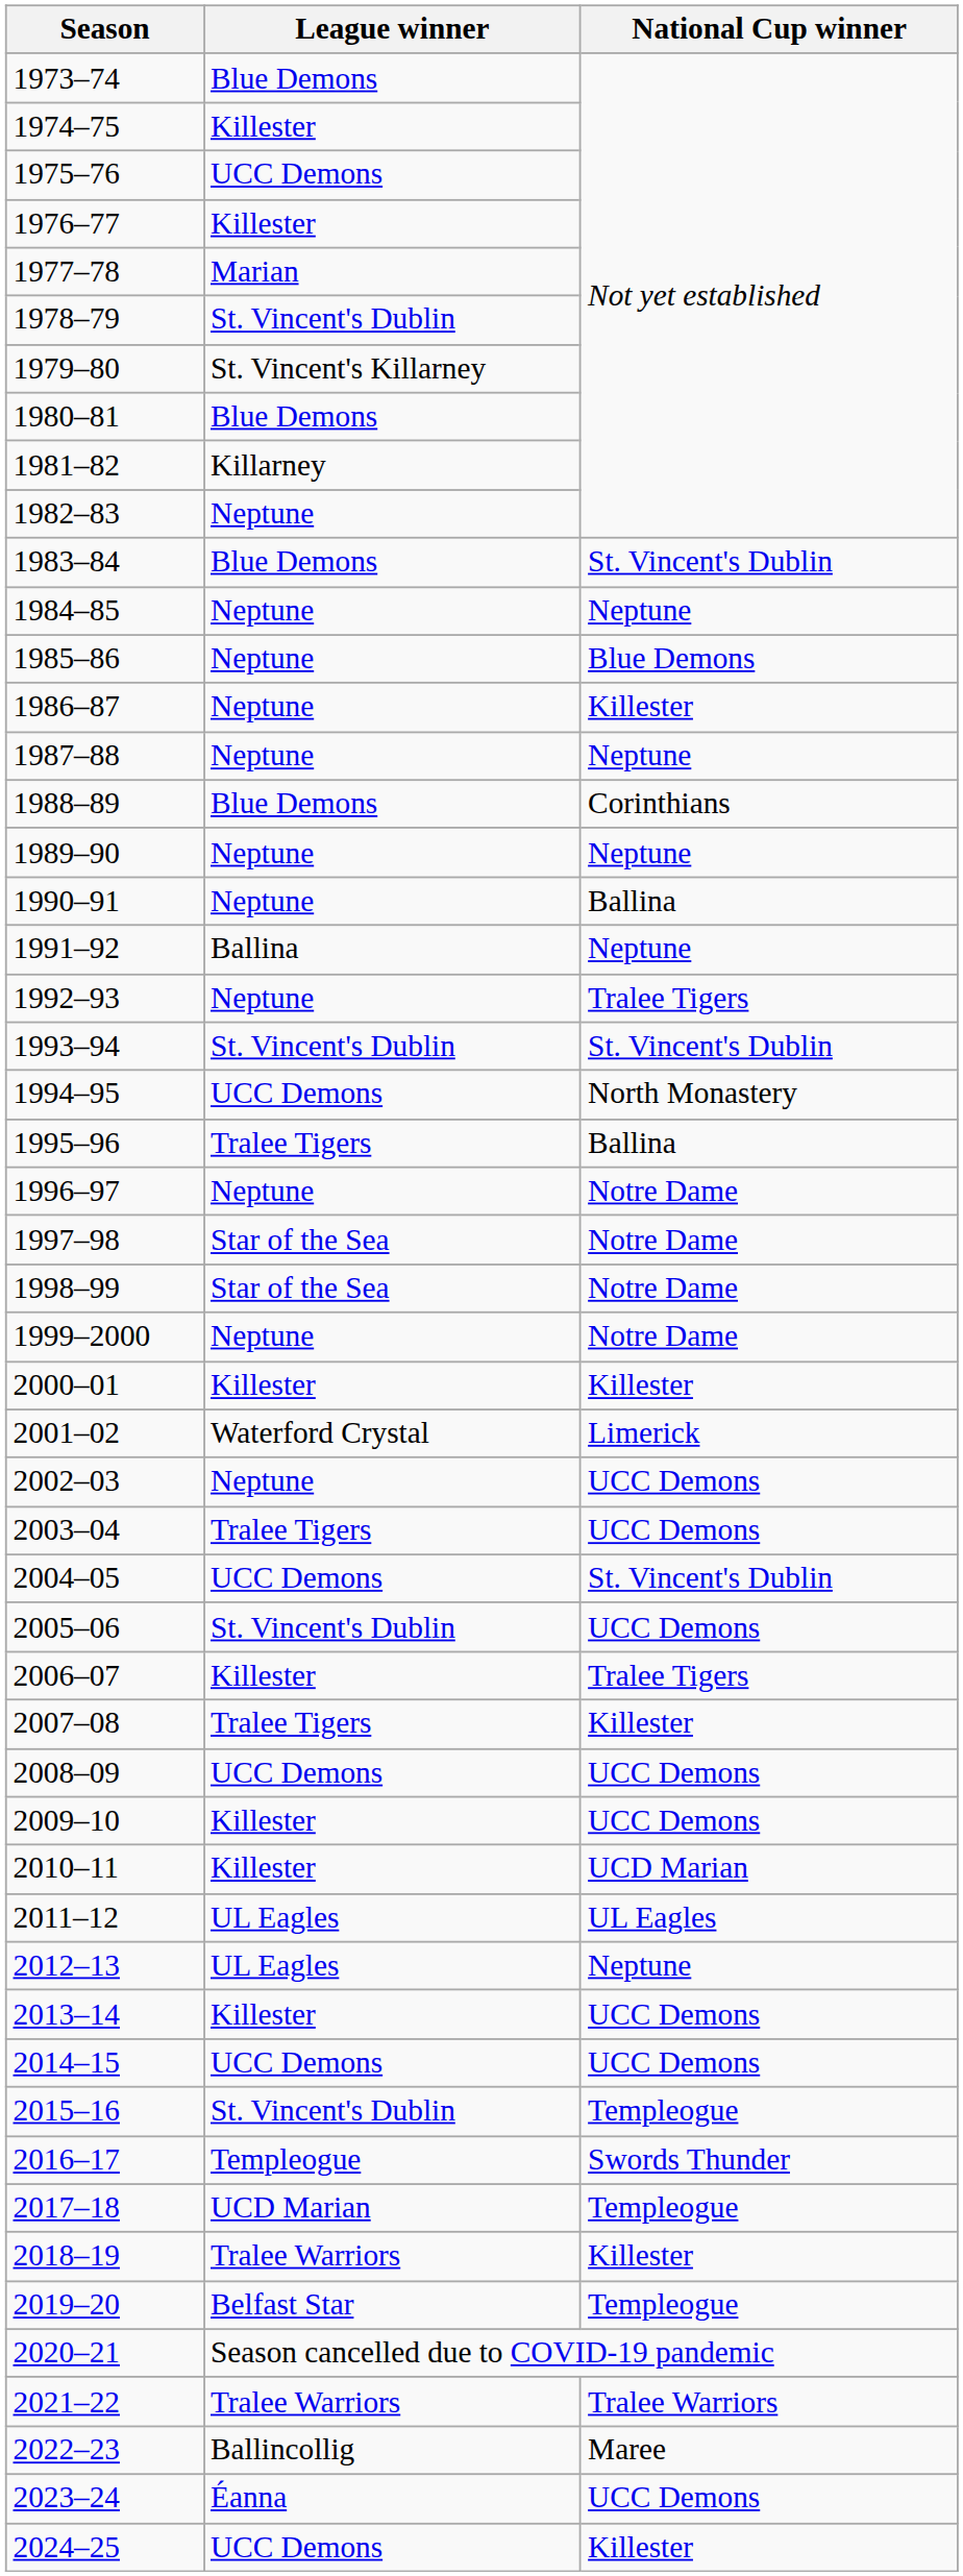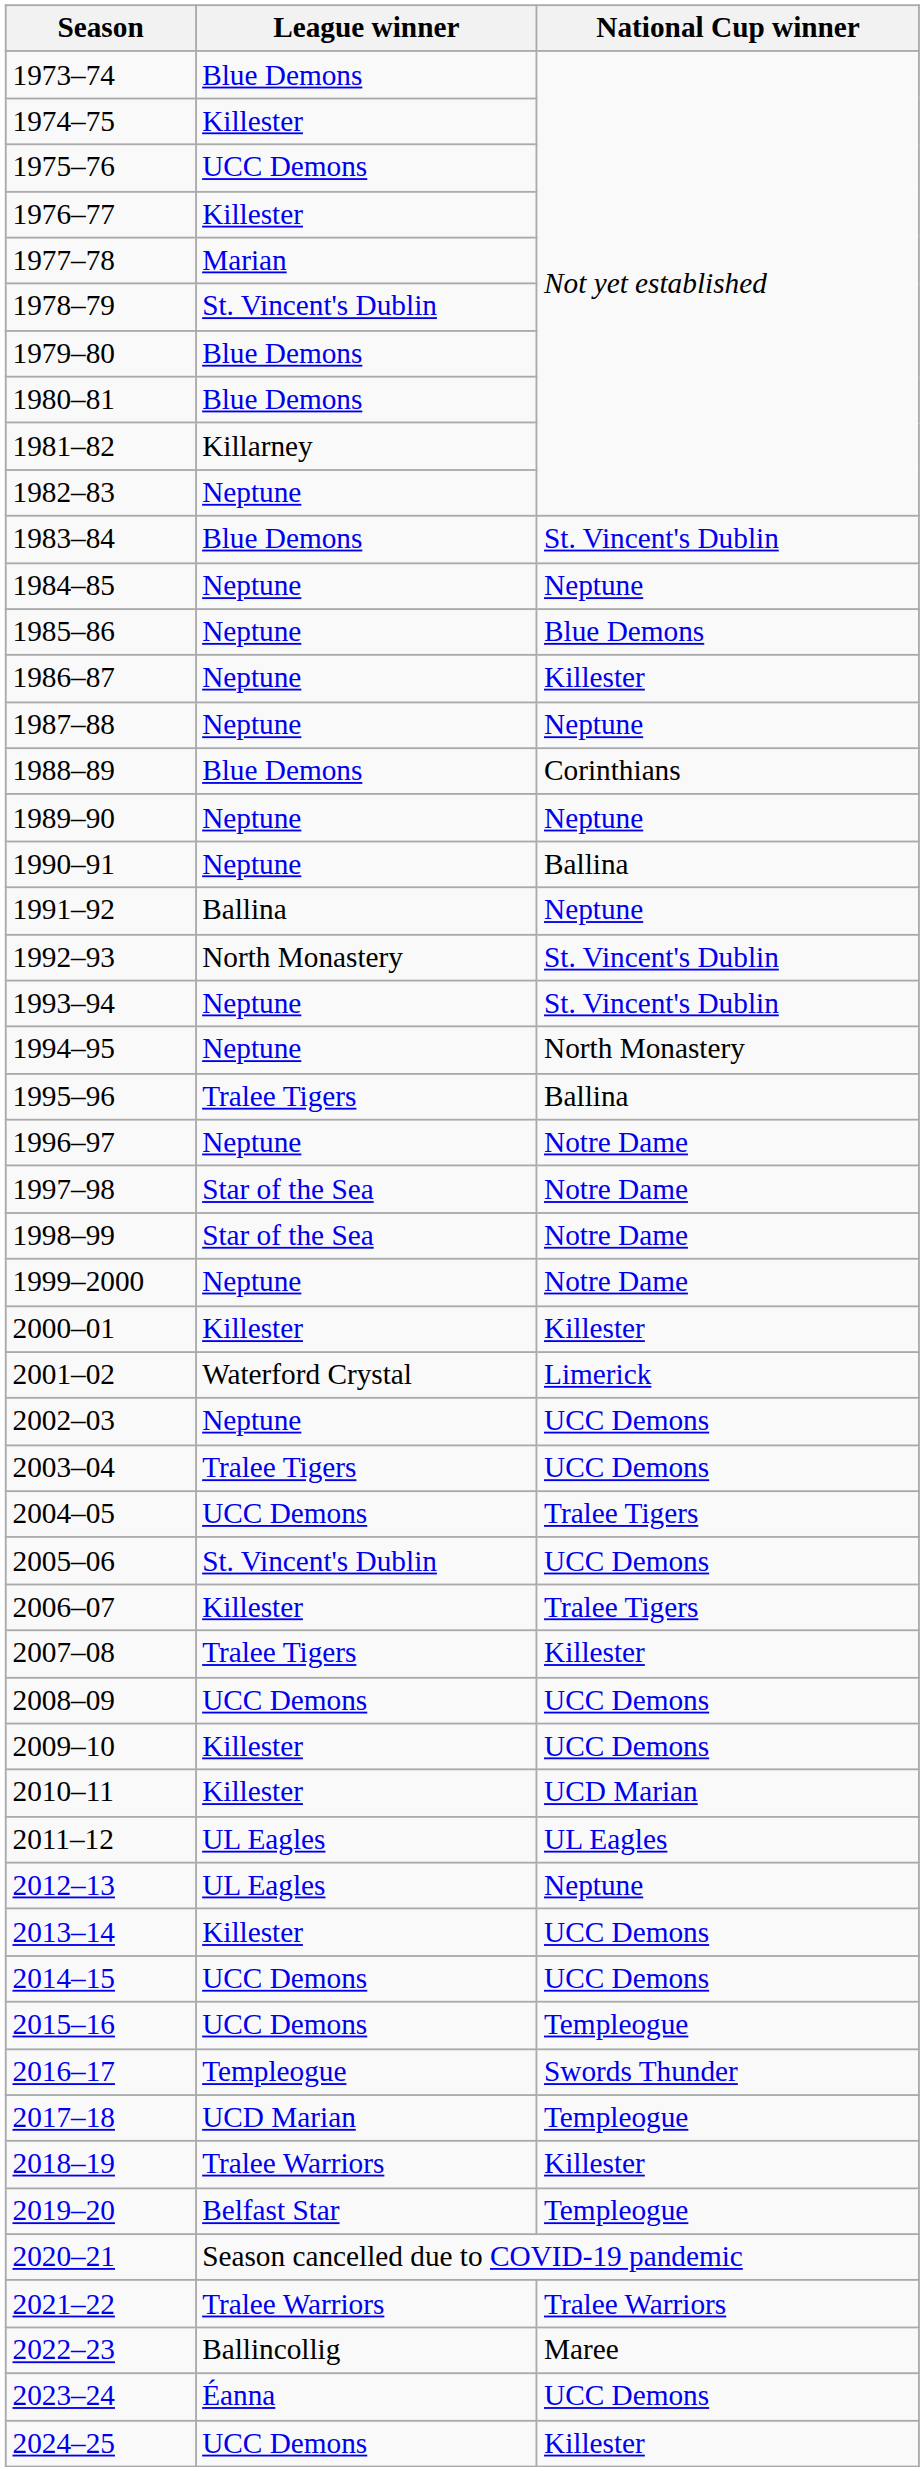 <table class="wikitable" width="500px" style="float:left; margin-left:1px;" style="text-align:center">
 <tr>
 <th>Season</th>
 <th>League winner</th>
 <th>National Cup winner</th>
 </tr>
 <tr>
 <td>1973–74</td>
 <td><a href='#'>Blue Demons</a></td>
 <td rowspan=10><em>Not yet established</em></td>
 </tr>
 <tr>
 <td>1974–75</td>
 <td><a href='#'>Killester</a></td>
 </tr>
 <tr>
 <td>1975–76</td>
 <td><a href='#'>UCC Demons</a></td>
 </tr>
 <tr>
 <td>1976–77</td>
 <td><a href='#'>Killester</a></td>
 </tr>
 <tr>
 <td>1977–78</td>
 <td><a href='#'>Marian</a></td>
 </tr>
 <tr>
 <td>1978–79</td>
 <td><a href='#'>St. Vincent's Dublin</a></td>
 </tr>
 <tr>
 <td>1979–80</td>
-<td>St. Vincent's Killarney</td>
+<td><a href='#'>Blue Demons</a></td>
 </tr>
 <tr>
 <td>1980–81</td>
 <td><a href='#'>Blue Demons</a></td>
 </tr>
 <tr>
 <td>1981–82</td>
 <td>Killarney</td>
 </tr>
 <tr>
 <td>1982–83</td>
 <td><a href='#'>Neptune</a></td>
 </tr>
 <tr>
 <td>1983–84</td>
 <td><a href='#'>Blue Demons</a></td>
 <td><a href='#'>St. Vincent's Dublin</a></td>
 </tr>
 <tr>
 <td>1984–85</td>
 <td><a href='#'>Neptune</a></td>
 <td><a href='#'>Neptune</a></td>
 </tr>
 <tr>
 <td>1985–86</td>
 <td><a href='#'>Neptune</a></td>
 <td><a href='#'>Blue Demons</a></td>
 </tr>
 <tr>
 <td>1986–87</td>
 <td><a href='#'>Neptune</a></td>
 <td><a href='#'>Killester</a></td>
 </tr>
 <tr>
 <td>1987–88</td>
 <td><a href='#'>Neptune</a></td>
 <td><a href='#'>Neptune</a></td>
 </tr>
 <tr>
 <td>1988–89</td>
 <td><a href='#'>Blue Demons</a></td>
 <td>Corinthians</td>
 </tr>
 <tr>
 <td>1989–90</td>
 <td><a href='#'>Neptune</a></td>
 <td><a href='#'>Neptune</a></td>
 </tr>
 <tr>
 <td>1990–91</td>
 <td><a href='#'>Neptune</a></td>
 <td>Ballina</td>
 </tr>
 <tr>
 <td>1991–92</td>
 <td>Ballina</td>
 <td><a href='#'>Neptune</a></td>
 </tr>
 <tr>
 <td>1992–93</td>
-<td><a href='#'>Neptune</a></td>
-<td><a href='#'>Tralee Tigers</a></td>
+<td>North Monastery</td>
+<td><a href='#'>St. Vincent's Dublin</a></td>
 </tr>
 <tr>
 <td>1993–94</td>
-<td><a href='#'>St. Vincent's Dublin</a></td>
+<td><a href='#'>Neptune</a></td>
 <td><a href='#'>St. Vincent's Dublin</a></td>
 </tr>
 <tr>
 <td>1994–95</td>
-<td><a href='#'>UCC Demons</a></td>
+<td><a href='#'>Neptune</a></td>
 <td>North Monastery</td>
 </tr>
 <tr>
 <td>1995–96</td>
 <td><a href='#'>Tralee Tigers</a></td>
 <td>Ballina</td>
 </tr>
 <tr>
 <td>1996–97</td>
 <td><a href='#'>Neptune</a></td>
 <td><a href='#'>Notre Dame</a></td>
 </tr>
 <tr>
 <td>1997–98</td>
 <td><a href='#'>Star of the Sea</a></td>
 <td><a href='#'>Notre Dame</a></td>
 </tr>
 <tr>
 <td>1998–99</td>
 <td><a href='#'>Star of the Sea</a></td>
 <td><a href='#'>Notre Dame</a></td>
 </tr>
 <tr>
 <td>1999–2000</td>
 <td><a href='#'>Neptune</a></td>
 <td><a href='#'>Notre Dame</a></td>
 </tr>
 <tr>
 <td>2000–01</td>
 <td><a href='#'>Killester</a></td>
 <td><a href='#'>Killester</a></td>
 </tr>
 <tr>
 <td>2001–02</td>
 <td>Waterford Crystal</td>
 <td><a href='#'>Limerick</a></td>
 </tr>
 <tr>
 <td>2002–03</td>
 <td><a href='#'>Neptune</a></td>
 <td><a href='#'>UCC Demons</a></td>
 </tr>
 <tr>
 <td>2003–04</td>
 <td><a href='#'>Tralee Tigers</a></td>
 <td><a href='#'>UCC Demons</a></td>
 </tr>
 <tr>
 <td>2004–05</td>
 <td><a href='#'>UCC Demons</a></td>
-<td><a href='#'>St. Vincent's Dublin</a></td>
+<td><a href='#'>Tralee Tigers</a></td>
 </tr>
 <tr>
 <td>2005–06</td>
 <td><a href='#'>St. Vincent's Dublin</a></td>
 <td><a href='#'>UCC Demons</a></td>
 </tr>
 <tr>
 <td>2006–07</td>
 <td><a href='#'>Killester</a></td>
 <td><a href='#'>Tralee Tigers</a></td>
 </tr>
 <tr>
 <td>2007–08</td>
 <td><a href='#'>Tralee Tigers</a></td>
 <td><a href='#'>Killester</a></td>
 </tr>
 <tr>
 <td>2008–09</td>
 <td><a href='#'>UCC Demons</a></td>
 <td><a href='#'>UCC Demons</a></td>
 </tr>
 <tr>
 <td>2009–10</td>
 <td><a href='#'>Killester</a></td>
 <td><a href='#'>UCC Demons</a></td>
 </tr>
 <tr>
 <td>2010–11</td>
 <td><a href='#'>Killester</a></td>
 <td><a href='#'>UCD Marian</a></td>
 </tr>
 <tr>
 <td>2011–12</td>
 <td><a href='#'>UL Eagles</a></td>
 <td><a href='#'>UL Eagles</a></td>
 </tr>
 <tr>
 <td><a href='#'>2012–13</a></td>
 <td><a href='#'>UL Eagles</a></td>
 <td><a href='#'>Neptune</a></td>
 </tr>
 <tr>
 <td><a href='#'>2013–14</a></td>
 <td><a href='#'>Killester</a></td>
 <td><a href='#'>UCC Demons</a></td>
 </tr>
 <tr>
 <td><a href='#'>2014–15</a></td>
 <td><a href='#'>UCC Demons</a></td>
 <td><a href='#'>UCC Demons</a></td>
 </tr>
 <tr>
 <td><a href='#'>2015–16</a></td>
-<td><a href='#'>St. Vincent's Dublin</a></td>
+<td><a href='#'>UCC Demons</a></td>
 <td><a href='#'>Templeogue</a></td>
 </tr>
 <tr>
 <td><a href='#'>2016–17</a></td>
 <td><a href='#'>Templeogue</a></td>
 <td><a href='#'>Swords Thunder</a></td>
 </tr>
 <tr>
 <td><a href='#'>2017–18</a></td>
 <td><a href='#'>UCD Marian</a></td>
 <td><a href='#'>Templeogue</a></td>
 </tr>
 <tr>
 <td><a href='#'>2018–19</a></td>
 <td><a href='#'>Tralee Warriors</a></td>
 <td><a href='#'>Killester</a></td>
 </tr>
 <tr>
 <td><a href='#'>2019–20</a></td>
 <td><a href='#'>Belfast Star</a></td>
 <td><a href='#'>Templeogue</a></td>
 </tr>
 <tr>
 <td><a href='#'>2020–21</a></td>
 <td colspan=2>Season cancelled due to <a href='#'>COVID-19 pandemic</a></td>
 </tr>
 <tr>
 <td><a href='#'>2021–22</a></td>
 <td><a href='#'>Tralee Warriors</a></td>
 <td><a href='#'>Tralee Warriors</a></td>
 </tr>
 <tr>
 <td><a href='#'>2022–23</a></td>
 <td>Ballincollig</td>
 <td>Maree</td>
 </tr>
 <tr>
 <td><a href='#'>2023–24</a></td>
 <td><a href='#'>Éanna</a></td>
 <td><a href='#'>UCC Demons</a></td>
 </tr>
 <tr>
 <td><a href='#'>2024–25</a></td>
 <td><a href='#'>UCC Demons</a></td>
 <td><a href='#'>Killester</a></td>
 </tr>
 </table>
